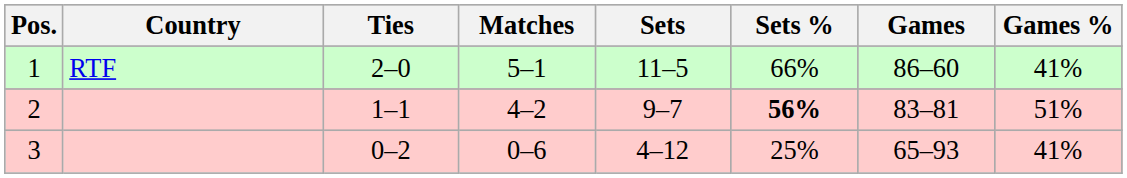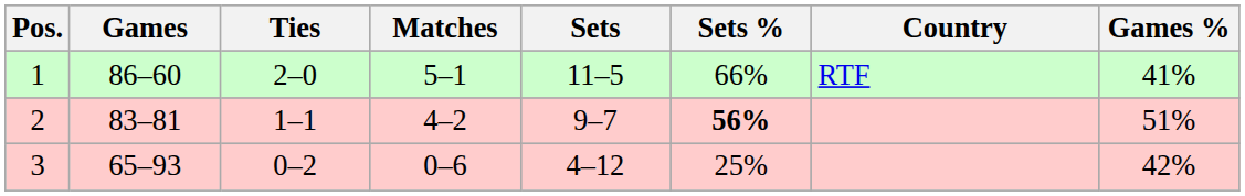 <table class="wikitable nowrap" style=text-align:center>
 <tr>
 <th>Pos.</th>
-<th width=150>Country</th>
+<th width=75>Games</th>
 <th width=75>Ties</th>
 <th width=75>Matches</th>
 <th width=75>Sets</th>
 <th width=70>Sets %</th>
-<th width=75>Games</th>
+<th width=150>Country</th>
 <th width=70>Games %</th>
 </tr>
 <tr bgcolor=ccffcc>
 <td>1</td>
-<td align=left> <a href='#'>RTF</a></td>
+<td>86–60</td>
 <td>2–0</td>
 <td>5–1</td>
 <td>11–5</td>
 <td>66%</td>
-<td>86–60</td>
+<td align=left> <a href='#'>RTF</a></td>
 <td>41%</td>
 </tr>
 <tr bgcolor=ffcccc>
 <td>2</td>
-<td align=left></td>
+<td>83–81</td>
 <td>1–1</td>
 <td>4–2</td>
 <td>9–7</td>
 <td><strong>56%</strong></td>
-<td>83–81</td>
+<td align=left></td>
 <td>51%</td>
 </tr>
 <tr bgcolor=ffcccc>
 <td>3</td>
-<td align=left></td>
+<td>65–93</td>
 <td>0–2</td>
 <td>0–6</td>
 <td>4–12</td>
 <td>25%</td>
-<td>65–93</td>
-<td>41%</td>
+<td align=left></td>
+<td>42%</td>
 </tr>
 </table>
